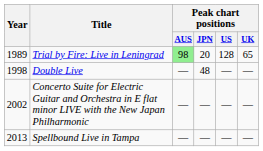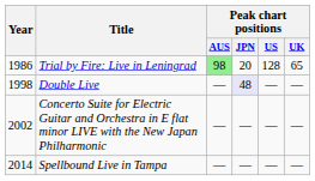 <table class="wikitable">
 <tr>
 <th rowspan="2" style="width:33px;">Year</th>
 <th rowspan="2" style="width:215px;">Title</th>
 <th colspan="4">Peak chart positions</th>
 </tr>
 <tr>
 <th style="width:2em;font-size:85%"><a href='#'>AUS</a><br></th>
 <th style="width:2em;font-size:85%"><a href='#'>JPN</a></th>
 <th style="width:2em;font-size:85%"><a href='#'>US</a><br></th>
 <th style="width:2em;font-size:85%"><a href='#'>UK</a></th>
 </tr>
 <tr>
-<td>1989</td>
+<td>1986</td>
 <td><em><a href='#'>Trial by Fire: Live in Leningrad</a></em></td>
 <td style="background: lightgreen; text-align:center;">98</td>
 <td style="text-align:center;">20</td>
 <td style="text-align:center;">128</td>
 <td style="text-align:center;">65</td>
 </tr>
 <tr>
 <td>1998</td>
 <td><em><a href='#'>Double Live</a></em></td>
 <td style="text-align:center;">—</td>
-<td style="text-align:center;">48</td>
+<td style="background: lavender; text-align:center;">48</td>
 <td style="text-align:center;">—</td>
 <td style="text-align:center;">—</td>
 </tr>
 <tr>
 <td>2002</td>
 <td><em>Concerto Suite for Electric Guitar and Orchestra in E flat minor LIVE with the New Japan Philharmonic</em></td>
 <td style="text-align:center;">—</td>
 <td style="text-align:center;">—</td>
 <td style="text-align:center;">—</td>
 <td style="text-align:center;">—</td>
 </tr>
 <tr>
-<td>2013</td>
+<td>2014</td>
 <td><em>Spellbound Live in Tampa</em></td>
 <td style="text-align:center;">—</td>
 <td style="text-align:center;">—</td>
 <td style="text-align:center;">—</td>
 <td style="text-align:center;">—</td>
 </tr>
 </table>
